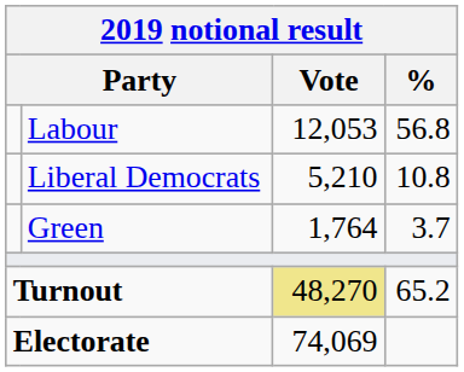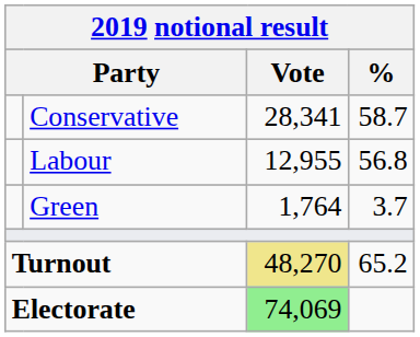 <table class="wikitable">
 <tr>
 <th colspan="4"><a href='#'>2019</a> <a href='#'>notional result</a></th>
 </tr>
 <tr>
 <th bgcolor="#DDDDFF" width="130px" colspan="2">Party</th>
 <th bgcolor="#DDDDFF" width="50px">Vote</th>
 <th bgcolor="#DDDDFF" width="30px">%</th>
 </tr>
 <tr>
 <td></td>
-<td><a href='#'>Labour</a></td>
-<td align=right>12,053</td>
-<td align=right>56.8</td>
+<td><a href='#'>Conservative</a></td>
+<td align=right>28,341</td>
+<td align=right>58.7</td>
 </tr>
 <tr>
 <td></td>
-<td><a href='#'>Liberal Democrats</a></td>
-<td align=right>5,210</td>
-<td align=right>10.8</td>
+<td><a href='#'>Labour</a></td>
+<td align=right>12,955</td>
+<td align=right>56.8</td>
 </tr>
 <tr>
 <td></td>
 <td><a href='#'>Green</a></td>
 <td align=right>1,764</td>
 <td align=right>3.7</td>
 </tr>
 <tr>
 <td colspan="4" bgcolor="#EAECF0"></td>
 </tr>
 <tr>
 <td colspan="2"><strong>Turnout</strong></td>
 <td align=right style="background: khaki;">48,270</td>
 <td align=right>65.2</td>
 </tr>
 <tr>
 <td colspan="2"><strong>Electorate</strong></td>
-<td align=right>74,069</td>
+<td align=right style="background: lightgreen;">74,069</td>
 </tr>
 </table>
